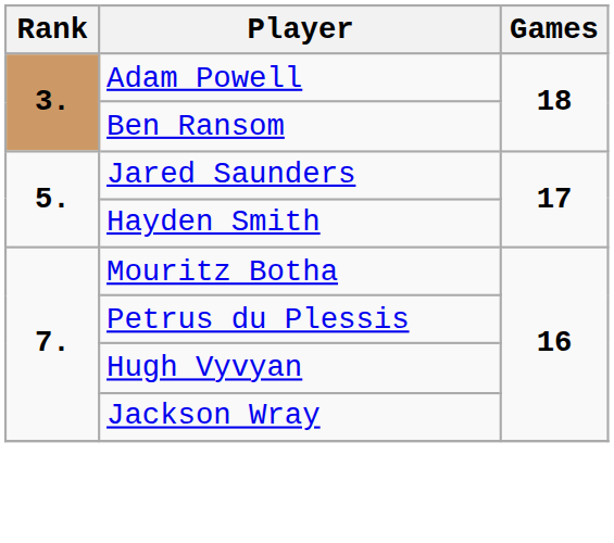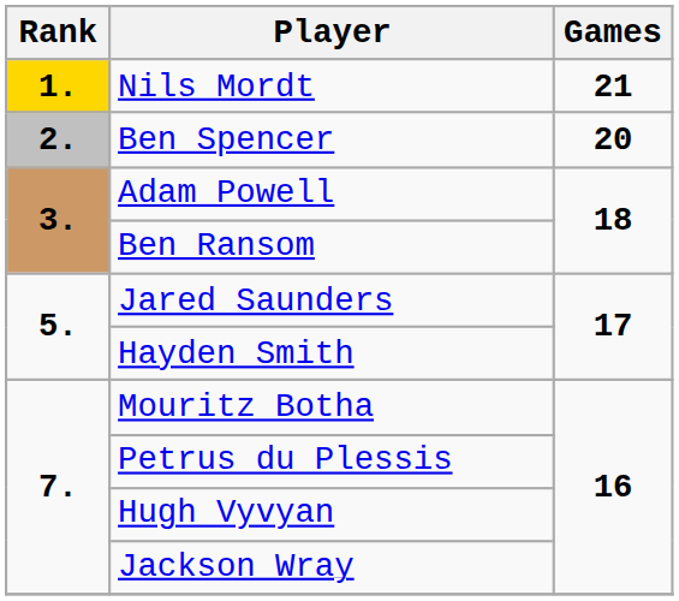 <table class="wikitable sticky-header">
 <tr>
 <th width=35>Rank</th>
 <th width=170>Player</th>
 <th width=40>Games</th>
+</tr>
+<tr>
+<td align=center bgcolor=Gold><strong>1.</strong></td>
+<td> <a href='#'>Nils Mordt</a></td>
+<td align=center><strong>21</strong></td>
+</tr>
+<tr>
+<td align=center bgcolor=Silver><strong>2.</strong></td>
+<td> <a href='#'>Ben Spencer</a></td>
+<td align=center><strong>20</strong></td>
 </tr>
 <tr>
 <td rowspan=2 align=center bgcolor=#cc9966><strong>3.</strong></td>
 <td> <a href='#'>Adam Powell</a></td>
 <td rowspan=2 align=center><strong>18</strong></td>
 </tr>
 <tr>
 <td> <a href='#'>Ben Ransom</a></td>
 </tr>
 <tr>
 <td rowspan=2 align=center><strong>5.</strong></td>
 <td> <a href='#'>Jared Saunders</a></td>
 <td rowspan=2 align=center><strong>17</strong></td>
 </tr>
 <tr>
 <td> <a href='#'>Hayden Smith</a></td>
 </tr>
 <tr>
 <td rowspan=4 align=center><strong>7.</strong></td>
 <td> <a href='#'>Mouritz Botha</a></td>
 <td rowspan=4 align=center><strong>16</strong></td>
 </tr>
 <tr>
 <td> <a href='#'>Petrus du Plessis</a></td>
 </tr>
 <tr>
 <td> <a href='#'>Hugh Vyvyan</a></td>
 </tr>
 <tr>
 <td> <a href='#'>Jackson Wray</a></td>
 </tr>
 <tr>
 </tr>
 </table>
